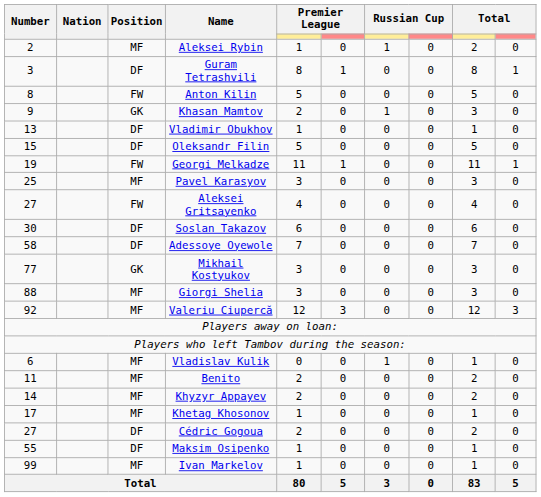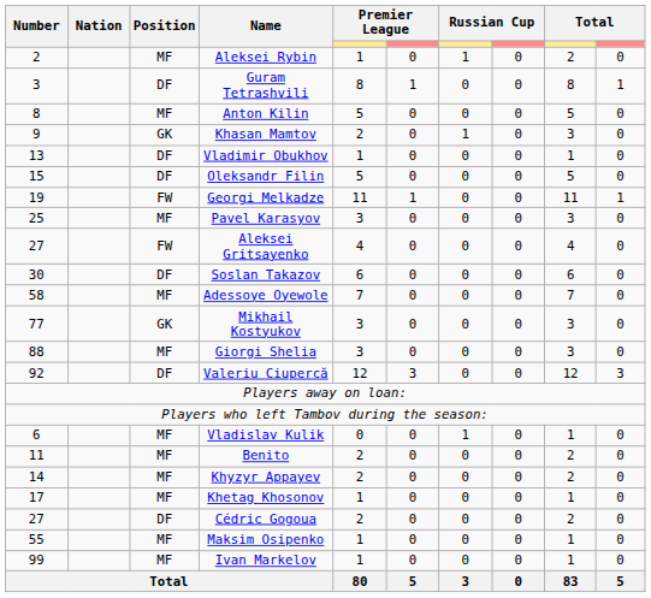 <table class="wikitable" style="font-size: 95%; text-align: center;">
 <tr>
 <th rowspan=2 width=60>Number</th>
 <th rowspan=2 width=60>Nation</th>
 <th rowspan=2 width=60>Position</th>
 <th rowspan=2 width=150>Name</th>
 <th colspan=2>Premier League</th>
 <th colspan=2>Russian Cup</th>
 <th colspan=2>Total</th>
 </tr>
 <tr>
 <th style="width:60px; background:#fe9;"></th>
 <th style="width:60px; background:#ff8888;"></th>
 <th style="width:60px; background:#fe9;"></th>
 <th style="width:60px; background:#ff8888;"></th>
 <th style="width:60px; background:#fe9;"></th>
 <th style="width:60px; background:#ff8888;"></th>
 </tr>
 <tr>
 <td>2</td>
 <td></td>
 <td>MF</td>
 <td><a href='#'>Aleksei Rybin</a></td>
 <td>1</td>
 <td>0</td>
 <td>1</td>
 <td>0</td>
 <td>2</td>
 <td>0</td>
 </tr>
 <tr>
 <td>3</td>
 <td></td>
 <td>DF</td>
 <td><a href='#'>Guram Tetrashvili</a></td>
 <td>8</td>
 <td>1</td>
 <td>0</td>
 <td>0</td>
 <td>8</td>
 <td>1</td>
 </tr>
 <tr>
 <td>8</td>
 <td></td>
-<td>FW</td>
+<td>MF</td>
 <td><a href='#'>Anton Kilin</a></td>
 <td>5</td>
 <td>0</td>
 <td>0</td>
 <td>0</td>
 <td>5</td>
 <td>0</td>
 </tr>
 <tr>
 <td>9</td>
 <td></td>
 <td>GK</td>
 <td><a href='#'>Khasan Mamtov</a></td>
 <td>2</td>
 <td>0</td>
 <td>1</td>
 <td>0</td>
 <td>3</td>
 <td>0</td>
 </tr>
 <tr>
 <td>13</td>
 <td></td>
 <td>DF</td>
 <td><a href='#'>Vladimir Obukhov</a></td>
 <td>1</td>
 <td>0</td>
 <td>0</td>
 <td>0</td>
 <td>1</td>
 <td>0</td>
 </tr>
 <tr>
 <td>15</td>
 <td></td>
 <td>DF</td>
 <td><a href='#'>Oleksandr Filin</a></td>
 <td>5</td>
 <td>0</td>
 <td>0</td>
 <td>0</td>
 <td>5</td>
 <td>0</td>
 </tr>
 <tr>
 <td>19</td>
 <td></td>
 <td>FW</td>
 <td><a href='#'>Georgi Melkadze</a></td>
 <td>11</td>
 <td>1</td>
 <td>0</td>
 <td>0</td>
 <td>11</td>
 <td>1</td>
 </tr>
 <tr>
 <td>25</td>
 <td></td>
 <td>MF</td>
 <td><a href='#'>Pavel Karasyov</a></td>
 <td>3</td>
 <td>0</td>
 <td>0</td>
 <td>0</td>
 <td>3</td>
 <td>0</td>
 </tr>
 <tr>
 <td>27</td>
 <td></td>
 <td>FW</td>
 <td><a href='#'>Aleksei Gritsayenko</a></td>
 <td>4</td>
 <td>0</td>
 <td>0</td>
 <td>0</td>
 <td>4</td>
 <td>0</td>
 </tr>
 <tr>
 <td>30</td>
 <td></td>
 <td>DF</td>
 <td><a href='#'>Soslan Takazov</a></td>
 <td>6</td>
 <td>0</td>
 <td>0</td>
 <td>0</td>
 <td>6</td>
 <td>0</td>
 </tr>
 <tr>
 <td>58</td>
 <td></td>
-<td>DF</td>
+<td>MF</td>
 <td><a href='#'>Adessoye Oyewole</a></td>
 <td>7</td>
 <td>0</td>
 <td>0</td>
 <td>0</td>
 <td>7</td>
 <td>0</td>
 </tr>
 <tr>
 <td>77</td>
 <td></td>
 <td>GK</td>
 <td><a href='#'>Mikhail Kostyukov</a></td>
 <td>3</td>
 <td>0</td>
 <td>0</td>
 <td>0</td>
 <td>3</td>
 <td>0</td>
 </tr>
 <tr>
 <td>88</td>
 <td></td>
 <td>MF</td>
 <td><a href='#'>Giorgi Shelia</a></td>
 <td>3</td>
 <td>0</td>
 <td>0</td>
 <td>0</td>
 <td>3</td>
 <td>0</td>
 </tr>
 <tr>
 <td>92</td>
 <td></td>
-<td>MF</td>
+<td>DF</td>
 <td><a href='#'>Valeriu Ciupercă</a></td>
 <td>12</td>
 <td>3</td>
 <td>0</td>
 <td>0</td>
 <td>12</td>
 <td>3</td>
 </tr>
 <tr>
 <td colspan="14"><em>Players away on loan:</em></td>
 </tr>
 <tr>
 <td colspan="14"><em>Players who left Tambov during the season:</em></td>
 </tr>
 <tr>
 <td>6</td>
 <td></td>
 <td>MF</td>
 <td><a href='#'>Vladislav Kulik</a></td>
 <td>0</td>
 <td>0</td>
 <td>1</td>
 <td>0</td>
 <td>1</td>
 <td>0</td>
 </tr>
 <tr>
 <td>11</td>
 <td></td>
 <td>MF</td>
 <td><a href='#'>Benito</a></td>
 <td>2</td>
 <td>0</td>
 <td>0</td>
 <td>0</td>
 <td>2</td>
 <td>0</td>
 </tr>
 <tr>
 <td>14</td>
 <td></td>
 <td>MF</td>
 <td><a href='#'>Khyzyr Appayev</a></td>
 <td>2</td>
 <td>0</td>
 <td>0</td>
 <td>0</td>
 <td>2</td>
 <td>0</td>
 </tr>
 <tr>
 <td>17</td>
 <td></td>
 <td>MF</td>
 <td><a href='#'>Khetag Khosonov</a></td>
 <td>1</td>
 <td>0</td>
 <td>0</td>
 <td>0</td>
 <td>1</td>
 <td>0</td>
 </tr>
 <tr>
 <td>27</td>
 <td></td>
 <td>DF</td>
 <td><a href='#'>Cédric Gogoua</a></td>
 <td>2</td>
 <td>0</td>
 <td>0</td>
 <td>0</td>
 <td>2</td>
 <td>0</td>
 </tr>
 <tr>
 <td>55</td>
 <td></td>
-<td>DF</td>
+<td>MF</td>
 <td><a href='#'>Maksim Osipenko</a></td>
 <td>1</td>
 <td>0</td>
 <td>0</td>
 <td>0</td>
 <td>1</td>
 <td>0</td>
 </tr>
 <tr>
 <td>99</td>
 <td></td>
 <td>MF</td>
 <td><a href='#'>Ivan Markelov</a></td>
 <td>1</td>
 <td>0</td>
 <td>0</td>
 <td>0</td>
 <td>1</td>
 <td>0</td>
 </tr>
 <tr>
 <th colspan=4>Total</th>
 <th>80</th>
 <th>5</th>
 <th>3</th>
 <th>0</th>
 <th>83</th>
 <th>5</th>
 </tr>
 </table>
